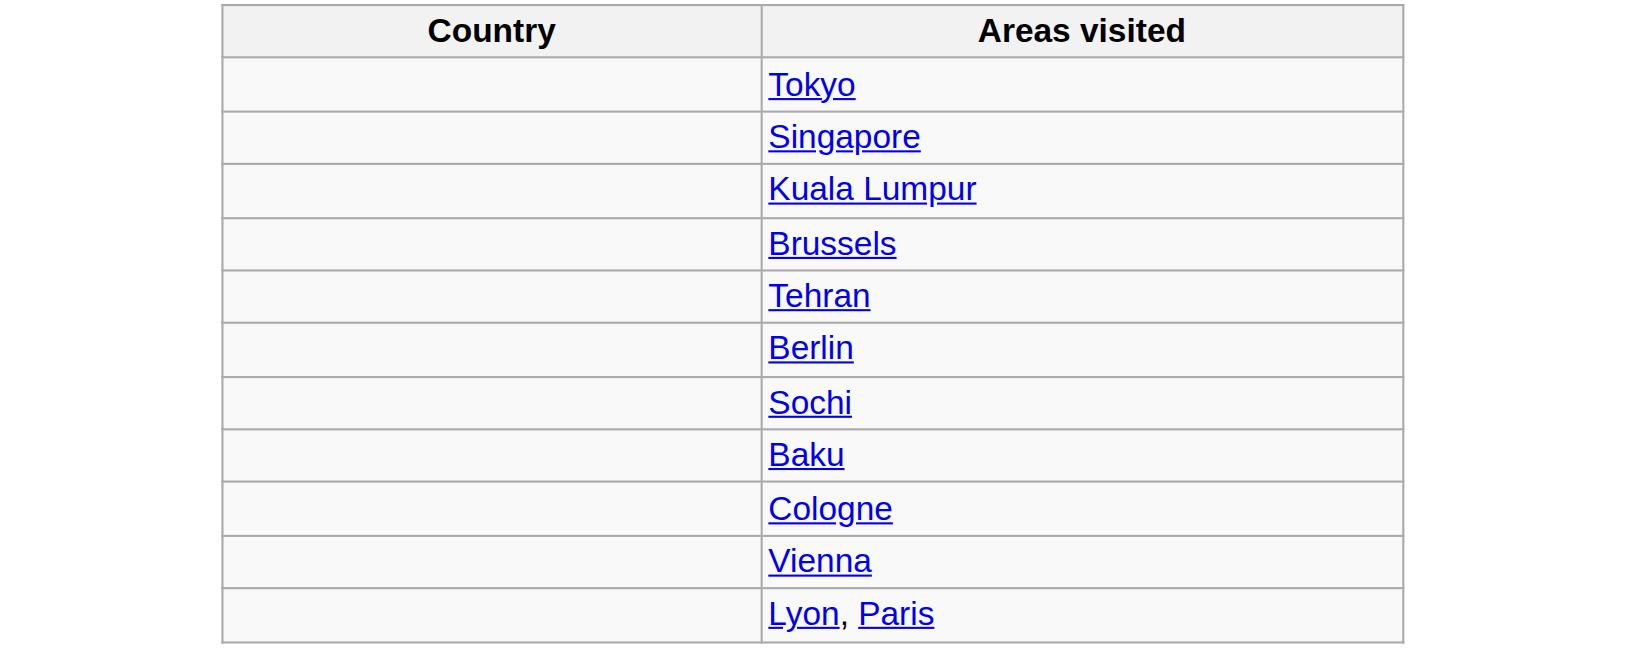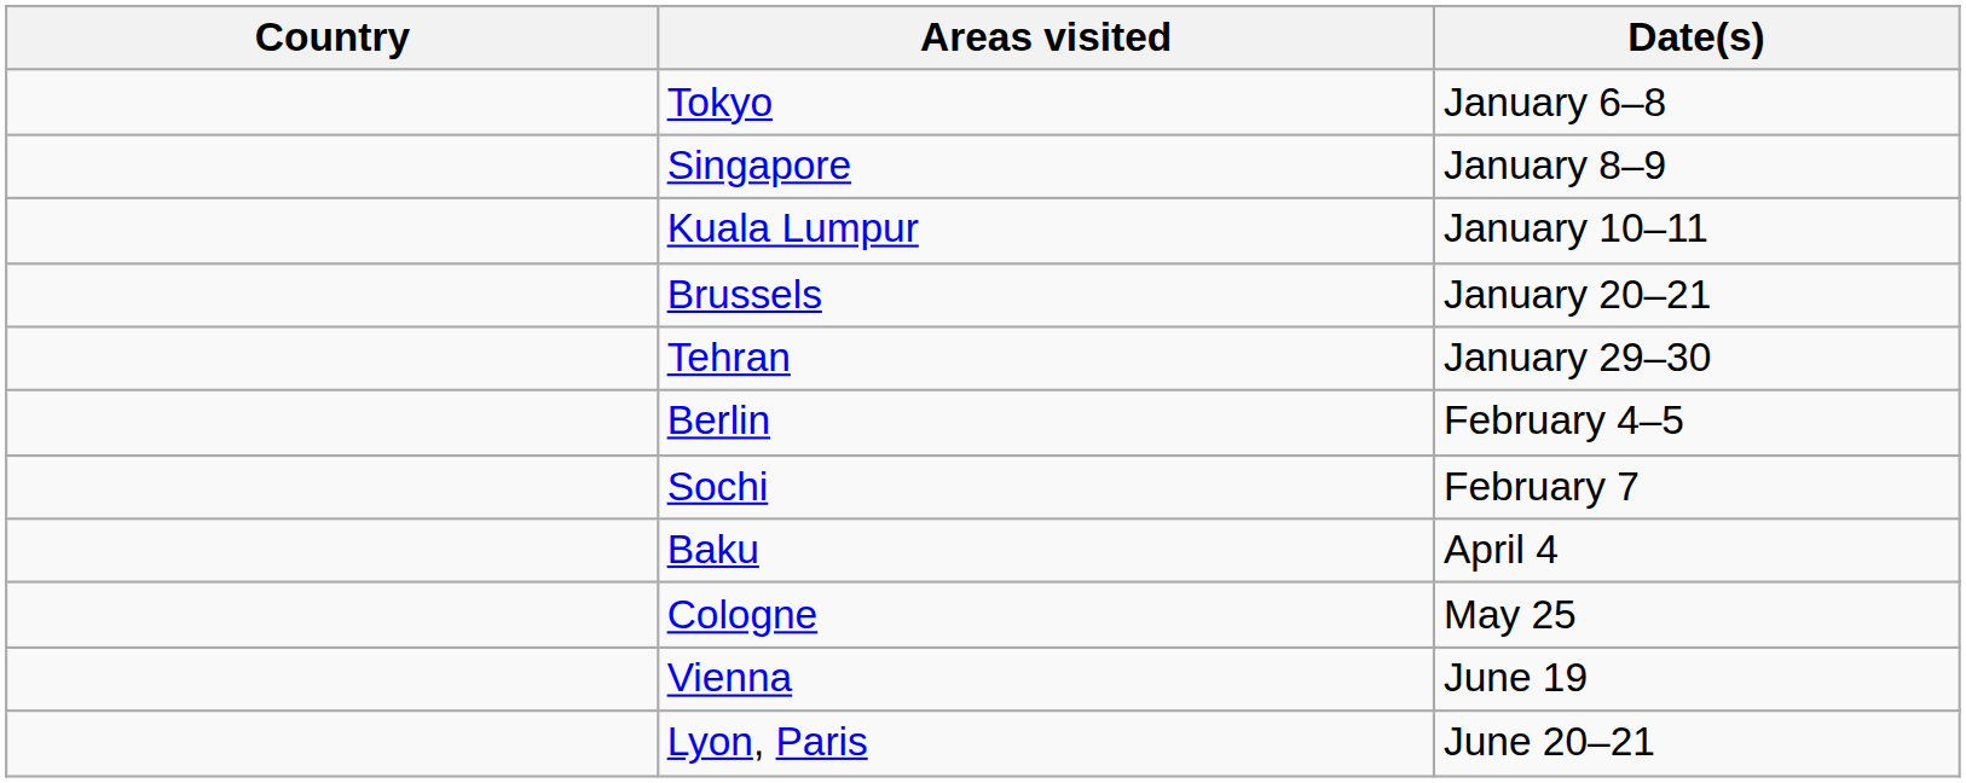 <table class="wikitable" style="margin: 1em auto 1em auto">
 <tr>
 <th width=250>Country</th>
 <th width=300>Areas visited</th>
+<th width=200>Date(s)</th>
 </tr>
 <tr>
 <td></td>
 <td><a href='#'>Tokyo</a></td>
+<td>January 6–8</td>
 </tr>
 <tr>
 <td></td>
 <td><a href='#'>Singapore</a></td>
+<td>January 8–9</td>
 </tr>
 <tr>
 <td></td>
 <td><a href='#'>Kuala Lumpur</a></td>
+<td>January 10–11</td>
 </tr>
 <tr>
 <td></td>
 <td><a href='#'>Brussels</a></td>
+<td>January 20–21</td>
 </tr>
 <tr>
 <td></td>
 <td><a href='#'>Tehran</a></td>
+<td>January 29–30</td>
 </tr>
 <tr>
 <td></td>
 <td><a href='#'>Berlin</a></td>
+<td>February 4–5</td>
 </tr>
 <tr>
 <td></td>
 <td><a href='#'>Sochi</a></td>
+<td>February 7</td>
 </tr>
 <tr>
 <td></td>
 <td><a href='#'>Baku</a></td>
+<td>April 4</td>
 </tr>
 <tr>
 <td></td>
 <td><a href='#'>Cologne</a></td>
+<td>May 25</td>
 </tr>
 <tr>
 <td></td>
 <td><a href='#'>Vienna</a></td>
+<td>June 19</td>
 </tr>
 <tr>
 <td></td>
 <td><a href='#'>Lyon</a>, <a href='#'>Paris</a></td>
+<td>June 20–21</td>
 </tr>
 </table>
